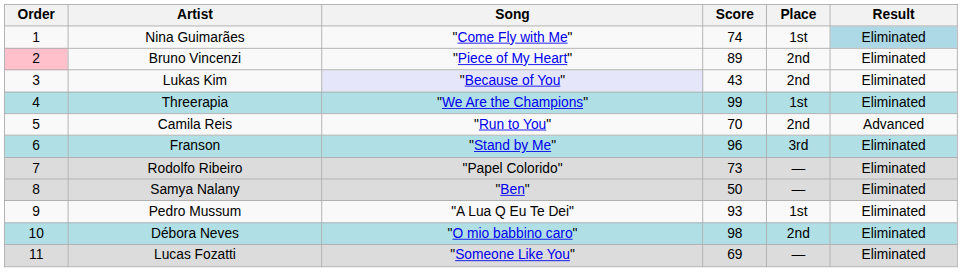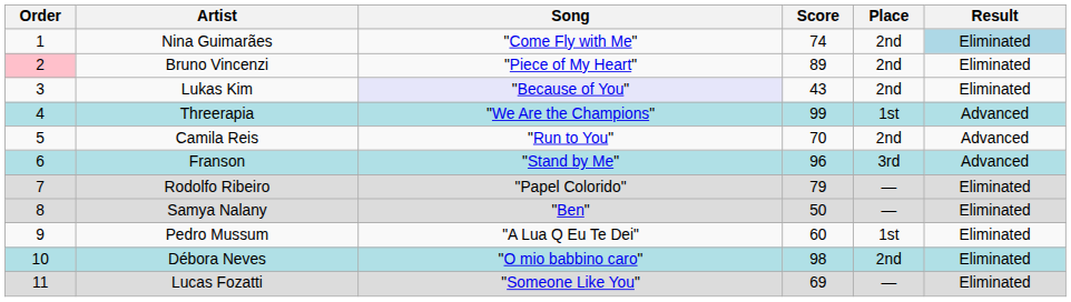 <table class="wikitable" style="text-align:center; width:70%;">
 <tr>
 <th scope="col" width="05%">Order</th>
 <th scope="col" width="20%">Artist</th>
 <th scope="col" width="30%">Song</th>
 <th scope="col" width="05%">Score</th>
 <th scope="col" width="05%">Place</th>
 <th scope="col" width="10%">Result</th>
 </tr>
 <tr>
 <td>1</td>
 <td>Nina Guimarães</td>
 <td>"<a href='#'>Come Fly with Me</a>"</td>
 <td>74</td>
-<td>1st</td>
+<td>2nd</td>
 <td style="background: lightblue;">Eliminated</td>
 </tr>
 <tr>
 <td style="background: pink;">2</td>
 <td>Bruno Vincenzi</td>
 <td>"<a href='#'>Piece of My Heart</a>"</td>
 <td>89</td>
 <td>2nd</td>
 <td>Eliminated</td>
 </tr>
 <tr>
 <td>3</td>
 <td>Lukas Kim</td>
 <td style="background: lavender;">"<a href='#'>Because of You</a>"</td>
 <td>43</td>
 <td>2nd</td>
 <td>Eliminated</td>
 </tr>
 <tr bgcolor=B0E0E6>
 <td>4</td>
 <td>Threerapia</td>
 <td>"<a href='#'>We Are the Champions</a>"</td>
 <td>99</td>
 <td>1st</td>
-<td>Eliminated</td>
+<td>Advanced</td>
 </tr>
 <tr>
 <td>5</td>
 <td>Camila Reis</td>
 <td>"<a href='#'>Run to You</a>"</td>
 <td>70</td>
 <td>2nd</td>
 <td>Advanced</td>
 </tr>
 <tr bgcolor=B0E0E6>
 <td>6</td>
 <td>Franson</td>
 <td>"<a href='#'>Stand by Me</a>"</td>
 <td>96</td>
 <td>3rd</td>
-<td>Eliminated</td>
+<td>Advanced</td>
 </tr>
 <tr bgcolor=DCDCDC>
 <td>7</td>
 <td>Rodolfo Ribeiro</td>
 <td>"Papel Colorido"</td>
-<td>73</td>
+<td>79</td>
 <td>—</td>
 <td>Eliminated</td>
 </tr>
 <tr bgcolor=DCDCDC>
 <td>8</td>
 <td>Samya Nalany</td>
 <td>"<a href='#'>Ben</a>"</td>
 <td>50</td>
 <td>—</td>
 <td>Eliminated</td>
 </tr>
 <tr>
 <td>9</td>
 <td>Pedro Mussum</td>
 <td>"A Lua Q Eu Te Dei"</td>
-<td>93</td>
+<td>60</td>
 <td>1st</td>
 <td>Eliminated</td>
 </tr>
 <tr bgcolor=B0E0E6>
 <td>10</td>
 <td>Débora Neves</td>
 <td>"<a href='#'>O mio babbino caro</a>"</td>
 <td>98</td>
 <td>2nd</td>
 <td>Eliminated</td>
 </tr>
 <tr bgcolor=DCDCDC>
 <td>11</td>
 <td>Lucas Fozatti</td>
 <td>"<a href='#'>Someone Like You</a>"</td>
 <td>69</td>
 <td>—</td>
 <td>Eliminated</td>
 </tr>
 </table>
